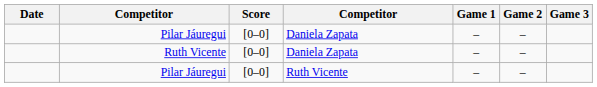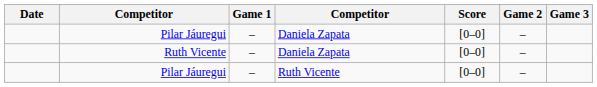 <table class="wikitable" style="text-align:center; font-size:90% ">
 <tr>
 <th width="60">Date</th>
 <th width="200" align="right">Competitor</th>
+<th width="50">Game 1</th>
+<th width="200" align="left">Competitor</th>
 <th width="60">Score</th>
-<th width="200" align="left">Competitor</th>
-<th width="50">Game 1</th>
 <th width="50">Game 2</th>
 <th width="50">Game 3</th>
 </tr>
 <tr>
 <td></td>
 <td align="right"><a href='#'>Pilar Jáuregui</a> </td>
+<td>–</td>
+<td align="left"> <a href='#'>Daniela Zapata</a></td>
 <td align="center">[0–0]</td>
-<td align="left"> <a href='#'>Daniela Zapata</a></td>
-<td>–</td>
 <td>–</td>
 <td></td>
 </tr>
 <tr>
 <td></td>
 <td align="right"><a href='#'>Ruth Vicente</a> </td>
+<td>–</td>
+<td align="left"> <a href='#'>Daniela Zapata</a></td>
 <td align="center">[0–0]</td>
-<td align="left"> <a href='#'>Daniela Zapata</a></td>
-<td>–</td>
 <td>–</td>
 <td></td>
 </tr>
 <tr>
 <td></td>
 <td align="right"><a href='#'>Pilar Jáuregui</a> </td>
+<td>–</td>
+<td align="left"> <a href='#'>Ruth Vicente</a></td>
 <td align="center">[0–0]</td>
-<td align="left"> <a href='#'>Ruth Vicente</a></td>
-<td>–</td>
 <td>–</td>
 <td></td>
 </tr>
 </table>
